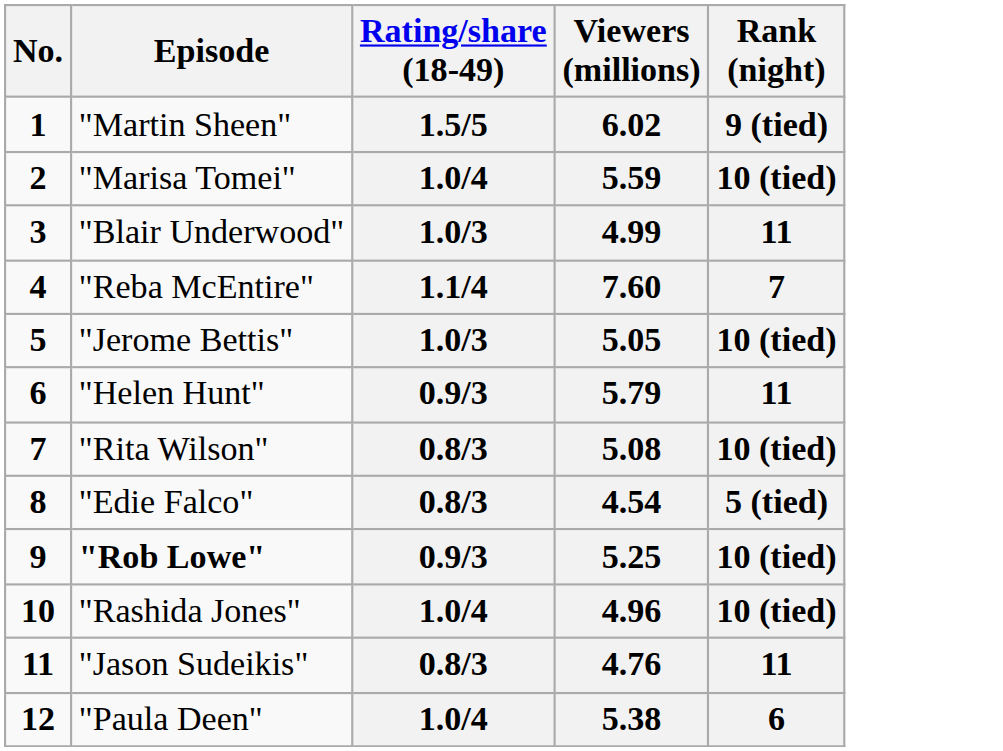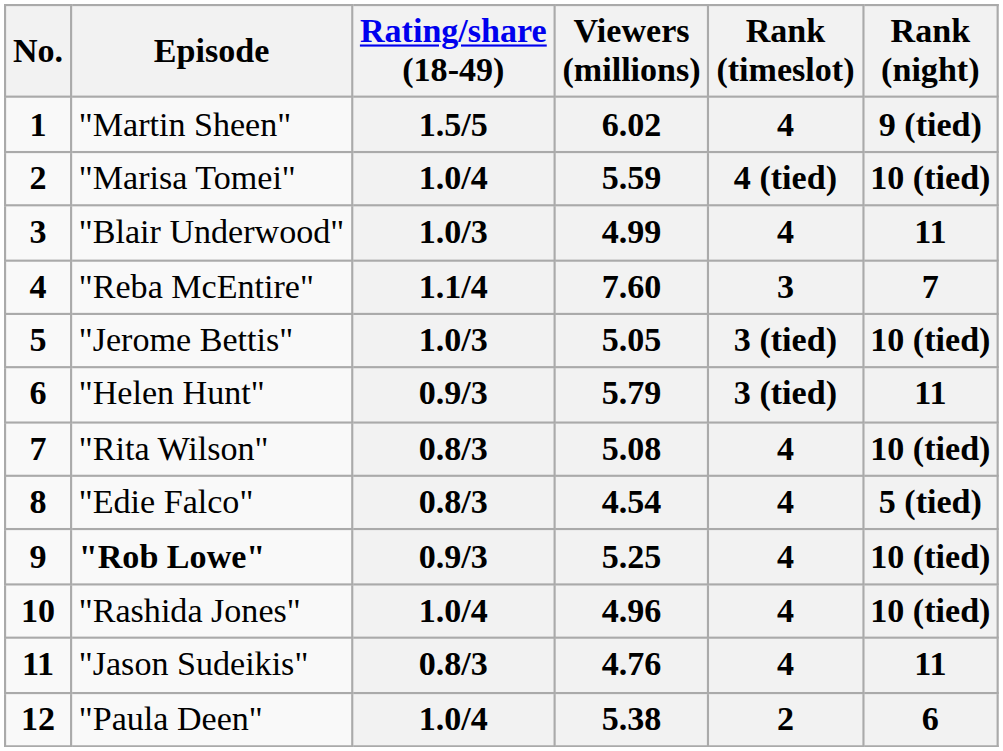 <table class="wikitable sortable">
 <tr>
 <th>No.</th>
 <th>Episode</th>
 <th><a href='#'>Rating/share</a><br>(18-49)</th>
 <th>Viewers<br>(millions)</th>
+<th>Rank<br>(timeslot)</th>
 <th>Rank<br>(night)</th>
 </tr>
 <tr>
 <td style="text-align:center"><strong>1</strong></td>
 <td>"Martin Sheen"</td>
 <th style="text-align: center;">1.5/5</th>
 <th style="text-align: center;">6.02</th>
+<th style="text-align: center;">4</th>
 <th style="text-align: center;">9 (tied)</th>
 </tr>
 <tr>
 <td style="text-align:center"><strong>2</strong></td>
 <td>"Marisa Tomei"</td>
 <th style="text-align: center;">1.0/4</th>
 <th style="text-align: center;">5.59</th>
+<th style="text-align: center;">4 (tied)</th>
 <th style="text-align: center;">10 (tied)</th>
 </tr>
 <tr>
 <td style="text-align:center"><strong>3</strong></td>
 <td>"Blair Underwood"</td>
 <th style="text-align: center;">1.0/3</th>
 <th style="text-align: center;">4.99</th>
+<th style="text-align: center;">4</th>
 <th style="text-align: center;">11</th>
 </tr>
 <tr>
 <td style="text-align:center"><strong>4</strong></td>
 <td>"Reba McEntire"</td>
 <th style="text-align: center;">1.1/4</th>
 <th style="text-align: center;">7.60</th>
+<th style="text-align: center;">3</th>
 <th style="text-align: center;">7</th>
 </tr>
 <tr>
 <td style="text-align:center"><strong>5</strong></td>
 <td>"Jerome Bettis"</td>
 <th style="text-align: center;">1.0/3</th>
 <th style="text-align: center;">5.05</th>
+<th style="text-align: center;">3 (tied)</th>
 <th style="text-align: center;">10 (tied)</th>
 </tr>
 <tr>
 <td style="text-align:center"><strong>6</strong></td>
 <td>"Helen Hunt"</td>
 <th style="text-align: center;">0.9/3</th>
 <th style="text-align: center;">5.79</th>
+<th style="text-align: center;">3 (tied)</th>
 <th style="text-align: center;">11</th>
 </tr>
 <tr>
 <td style="text-align:center"><strong>7</strong></td>
 <td>"Rita Wilson"</td>
 <th style="text-align: center;">0.8/3</th>
 <th style="text-align: center;">5.08</th>
+<th style="text-align: center;">4</th>
 <th style="text-align: center;">10 (tied)</th>
 </tr>
 <tr>
 <td style="text-align:center"><strong>8</strong></td>
 <td>"Edie Falco"</td>
 <th style="text-align: center;">0.8/3</th>
 <th style="text-align: center;">4.54</th>
+<th style="text-align: center;">4</th>
 <th style="text-align: center;">5 (tied)</th>
 </tr>
 <tr>
 <td style="text-align:center"><strong>9</strong></td>
 <td><strong>"Rob Lowe"</strong></td>
 <th style="text-align: center;">0.9/3</th>
 <th style="text-align: center;">5.25</th>
+<th style="text-align: center;">4</th>
 <th style="text-align: center;">10 (tied)</th>
 </tr>
 <tr>
 <td style="text-align:center"><strong>10</strong></td>
 <td>"Rashida Jones"</td>
 <th style="text-align: center;">1.0/4</th>
 <th style="text-align: center;">4.96</th>
+<th style="text-align: center;">4</th>
 <th style="text-align: center;">10 (tied)</th>
 </tr>
 <tr>
 <td style="text-align:center"><strong>11</strong></td>
 <td>"Jason Sudeikis"</td>
 <th style="text-align: center;">0.8/3</th>
 <th style="text-align: center;">4.76</th>
+<th style="text-align: center;">4</th>
 <th style="text-align: center;">11</th>
 </tr>
 <tr>
 <td style="text-align:center"><strong>12</strong></td>
 <td>"Paula Deen"</td>
 <th style="text-align: center;">1.0/4</th>
 <th style="text-align: center;">5.38</th>
+<th style="text-align: center;">2</th>
 <th style="text-align: center;">6</th>
 </tr>
 </table>
